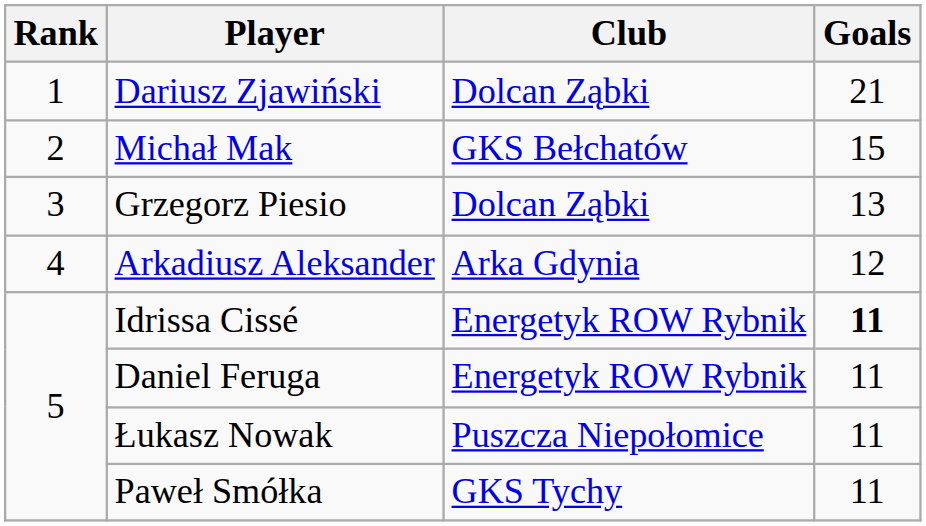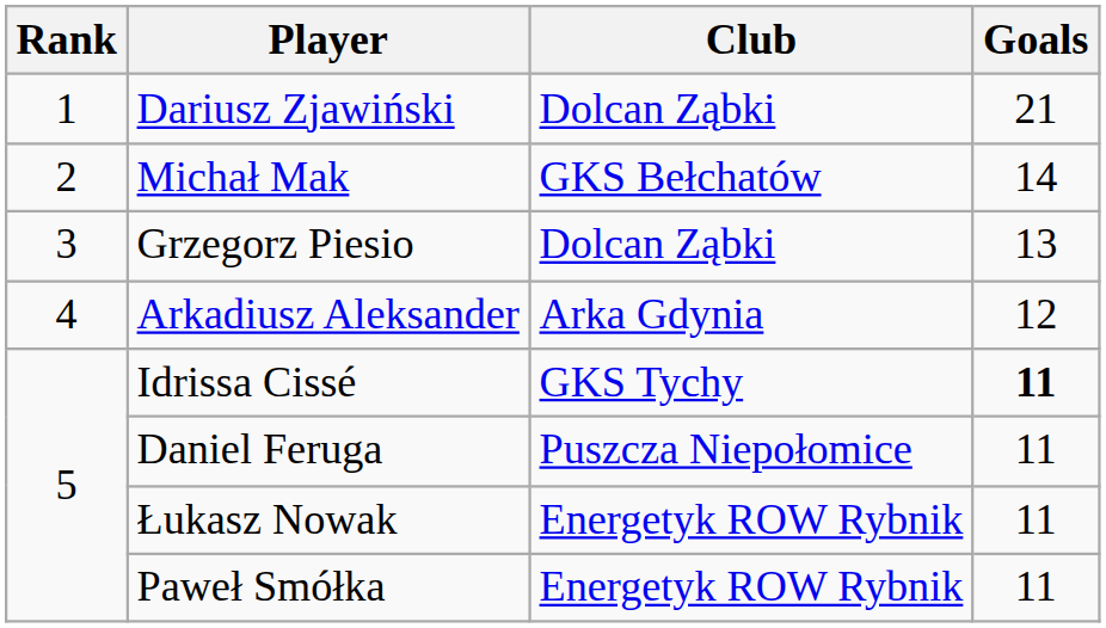 <table class="wikitable" style="text-align:center">
 <tr>
 <th>Rank</th>
 <th>Player</th>
 <th>Club</th>
 <th>Goals</th>
 </tr>
 <tr>
 <td rowspan="1">1</td>
 <td align="left"> <a href='#'>Dariusz Zjawiński</a></td>
 <td align="left"><a href='#'>Dolcan Ząbki</a></td>
 <td>21</td>
 </tr>
 <tr>
 <td rowspan="1">2</td>
 <td align="left"> <a href='#'>Michał Mak</a></td>
 <td align="left"><a href='#'>GKS Bełchatów</a></td>
-<td>15</td>
+<td>14</td>
 </tr>
 <tr>
 <td rowspan="1">3</td>
 <td align="left"> Grzegorz Piesio</td>
 <td align="left"><a href='#'>Dolcan Ząbki</a></td>
 <td>13</td>
 </tr>
 <tr>
 <td rowspan="1">4</td>
 <td align="left"> <a href='#'>Arkadiusz Aleksander</a></td>
 <td align="left"><a href='#'>Arka Gdynia</a></td>
 <td>12</td>
 </tr>
 <tr>
 <td rowspan="4">5</td>
 <td align="left"> Idrissa Cissé</td>
-<td align="left"><a href='#'>Energetyk ROW Rybnik</a></td>
+<td align="left"><a href='#'>GKS Tychy</a></td>
 <td><strong>11</strong></td>
 </tr>
 <tr>
 <td align="left"> Daniel Feruga</td>
+<td align="left"><a href='#'>Puszcza Niepołomice</a></td>
+<td>11</td>
+</tr>
+<tr>
+<td align="left"> Łukasz Nowak</td>
 <td align="left"><a href='#'>Energetyk ROW Rybnik</a></td>
 <td>11</td>
 </tr>
 <tr>
-<td align="left"> Łukasz Nowak</td>
-<td align="left"><a href='#'>Puszcza Niepołomice</a></td>
-<td>11</td>
-</tr>
-<tr>
 <td align="left"> Paweł Smółka</td>
-<td align="left"><a href='#'>GKS Tychy</a></td>
+<td align="left"><a href='#'>Energetyk ROW Rybnik</a></td>
 <td>11</td>
 </tr>
 </table>
